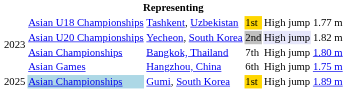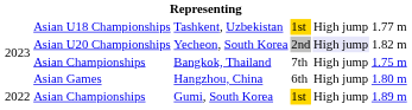 <table>
 <tr>
 <th colspan="6">Representing </th>
 </tr>
 <tr>
 <td rowspan=4>2023</td>
 <td><a href='#'>Asian U18 Championships</a></td>
 <td><a href='#'>Tashkent</a>, <a href='#'>Uzbekistan</a></td>
 <td bgcolor=gold>1st</td>
 <td>High jump</td>
 <td>1.77 m</td>
 </tr>
 <tr>
 <td><a href='#'>Asian U20 Championships</a></td>
 <td><a href='#'>Yecheon</a>, <a href='#'>South Korea</a></td>
 <td bgcolor=silver>2nd</td>
 <td style="background: lavender;">High jump</td>
 <td>1.82 m</td>
 </tr>
 <tr>
 <td><a href='#'>Asian Championships</a></td>
 <td><a href='#'>Bangkok, Thailand</a></td>
 <td>7th</td>
 <td>High jump</td>
-<td><a href='#'>1.80 m</a></td>
+<td><a href='#'>1.75 m</a></td>
 </tr>
 <tr>
 <td><a href='#'>Asian Games</a></td>
 <td><a href='#'>Hangzhou, China</a></td>
 <td>6th</td>
 <td>High jump</td>
-<td><a href='#'>1.75 m</a></td>
+<td><a href='#'>1.80 m</a></td>
 </tr>
 <tr>
-<td rowspan=1>2025</td>
-<td style="background: lightblue;"><a href='#'>Asian Championships</a></td>
+<td rowspan=1>2022</td>
+<td><a href='#'>Asian Championships</a></td>
 <td><a href='#'>Gumi</a>, <a href='#'>South Korea</a></td>
 <td bgcolor=gold>1st</td>
 <td>High jump</td>
 <td><a href='#'>1.89 m</a></td>
 </tr>
 </table>
